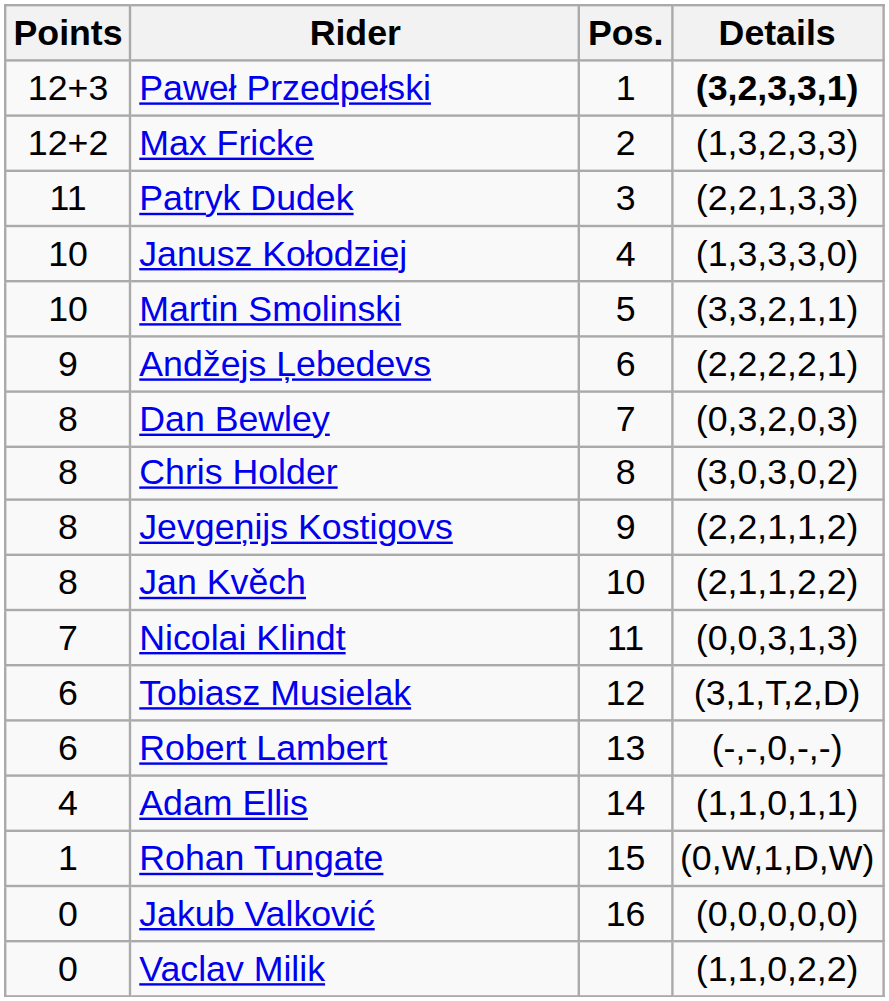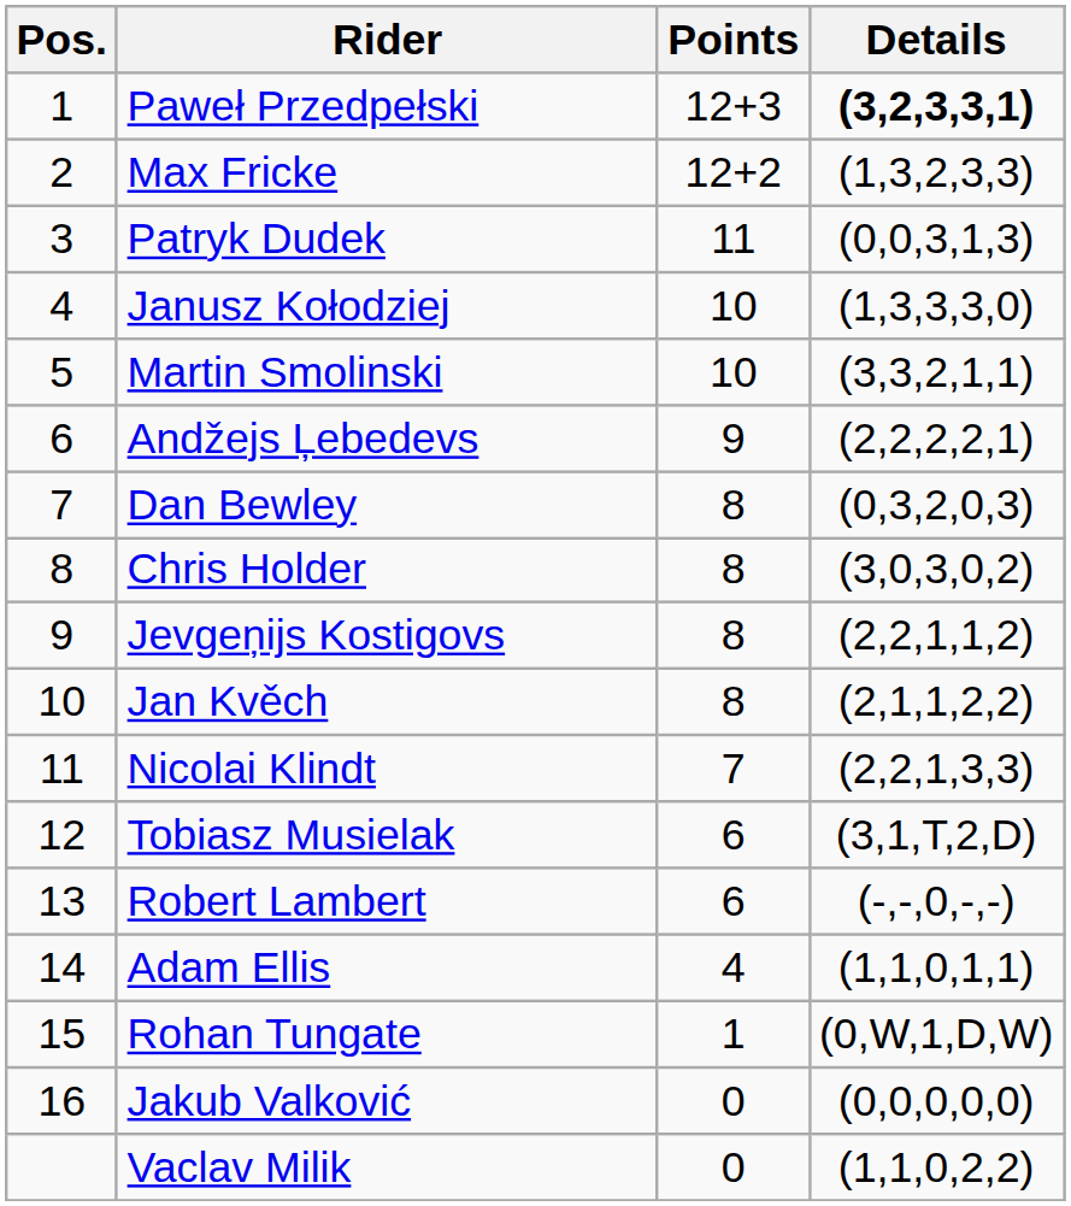 <table class=wikitable style="font-size:93%; text-align:center;">
 <tr>
+<th width=25px>Pos.</th>
+<th width=180px>Rider</th>
 <th width=40px>Points</th>
-<th width=180px>Rider</th>
-<th width=25px>Pos.</th>
 <th width=70px>Details</th>
 </tr>
 <tr>
+<td>1</td>
+<td style="text-align:left;"> <a href='#'>Paweł Przedpełski</a></td>
 <td>12+3</td>
-<td style="text-align:left;"> <a href='#'>Paweł Przedpełski</a></td>
-<td>1</td>
 <td><strong>(3,2,3,3,1)</strong></td>
 </tr>
 <tr>
+<td>2</td>
+<td style="text-align:left;">  <a href='#'>Max Fricke</a></td>
 <td>12+2</td>
-<td style="text-align:left;">  <a href='#'>Max Fricke</a></td>
-<td>2</td>
 <td>(1,3,2,3,3)</td>
 </tr>
 <tr>
+<td>3</td>
+<td style="text-align:left;"> <a href='#'>Patryk Dudek</a></td>
 <td>11</td>
-<td style="text-align:left;"> <a href='#'>Patryk Dudek</a></td>
-<td>3</td>
-<td>(2,2,1,3,3)</td>
+<td>(0,0,3,1,3)</td>
 </tr>
 <tr>
+<td>4</td>
+<td style="text-align:left;"> <a href='#'>Janusz Kołodziej</a></td>
 <td>10</td>
-<td style="text-align:left;"> <a href='#'>Janusz Kołodziej</a></td>
-<td>4</td>
 <td>(1,3,3,3,0)</td>
 </tr>
 <tr>
+<td>5</td>
+<td style="text-align:left;"> <a href='#'>Martin Smolinski</a></td>
 <td>10</td>
-<td style="text-align:left;"> <a href='#'>Martin Smolinski</a></td>
-<td>5</td>
 <td>(3,3,2,1,1)</td>
 </tr>
 <tr>
+<td>6</td>
+<td style="text-align:left;">  <a href='#'>Andžejs Ļebedevs</a></td>
 <td>9</td>
-<td style="text-align:left;">  <a href='#'>Andžejs Ļebedevs</a></td>
-<td>6</td>
 <td>(2,2,2,2,1)</td>
 </tr>
 <tr>
+<td>7</td>
+<td style="text-align:left;"> <a href='#'>Dan Bewley</a></td>
 <td>8</td>
-<td style="text-align:left;"> <a href='#'>Dan Bewley</a></td>
-<td>7</td>
 <td>(0,3,2,0,3)</td>
 </tr>
 <tr>
 <td>8</td>
 <td style="text-align:left;"> <a href='#'>Chris Holder</a></td>
 <td>8</td>
 <td>(3,0,3,0,2)</td>
 </tr>
 <tr>
+<td>9</td>
+<td style="text-align:left;"> <a href='#'>Jevgeņijs Kostigovs</a></td>
 <td>8</td>
-<td style="text-align:left;"> <a href='#'>Jevgeņijs Kostigovs</a></td>
-<td>9</td>
 <td>(2,2,1,1,2)</td>
 </tr>
 <tr>
+<td>10</td>
+<td style="text-align:left;"> <a href='#'>Jan Kvěch</a></td>
 <td>8</td>
-<td style="text-align:left;"> <a href='#'>Jan Kvěch</a></td>
-<td>10</td>
 <td>(2,1,1,2,2)</td>
 </tr>
 <tr>
+<td>11</td>
+<td style="text-align:left;"> <a href='#'>Nicolai Klindt</a></td>
 <td>7</td>
-<td style="text-align:left;"> <a href='#'>Nicolai Klindt</a></td>
-<td>11</td>
-<td>(0,0,3,1,3)</td>
+<td>(2,2,1,3,3)</td>
 </tr>
 <tr>
+<td>12</td>
+<td style="text-align:left;"> <a href='#'>Tobiasz Musielak</a></td>
 <td>6</td>
-<td style="text-align:left;"> <a href='#'>Tobiasz Musielak</a></td>
-<td>12</td>
 <td>(3,1,T,2,D)</td>
 </tr>
 <tr>
+<td>13</td>
+<td style="text-align:left;"> <a href='#'>Robert Lambert</a></td>
 <td>6</td>
-<td style="text-align:left;"> <a href='#'>Robert Lambert</a></td>
-<td>13</td>
 <td>(-,-,0,-,-)</td>
 </tr>
 <tr>
+<td>14</td>
+<td style="text-align:left;"> <a href='#'>Adam Ellis</a></td>
 <td>4</td>
-<td style="text-align:left;"> <a href='#'>Adam Ellis</a></td>
-<td>14</td>
 <td>(1,1,0,1,1)</td>
 </tr>
 <tr>
+<td>15</td>
+<td style="text-align:left;"> <a href='#'>Rohan Tungate</a></td>
 <td>1</td>
-<td style="text-align:left;"> <a href='#'>Rohan Tungate</a></td>
-<td>15</td>
 <td>(0,W,1,D,W)</td>
 </tr>
 <tr>
+<td>16</td>
+<td style="text-align:left;"> <a href='#'>Jakub Valković</a></td>
 <td>0</td>
-<td style="text-align:left;"> <a href='#'>Jakub Valković</a></td>
-<td>16</td>
 <td>(0,0,0,0,0)</td>
 </tr>
 <tr>
+<td></td>
+<td style="text-align:left;"> <a href='#'>Vaclav Milik</a></td>
 <td>0</td>
-<td style="text-align:left;"> <a href='#'>Vaclav Milik</a></td>
-<td></td>
 <td>(1,1,0,2,2)</td>
 </tr>
 </table>
